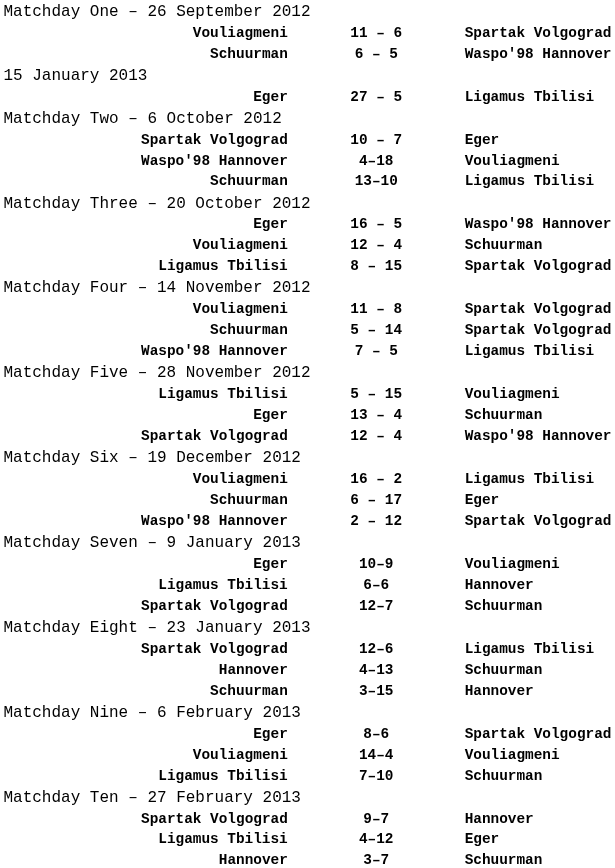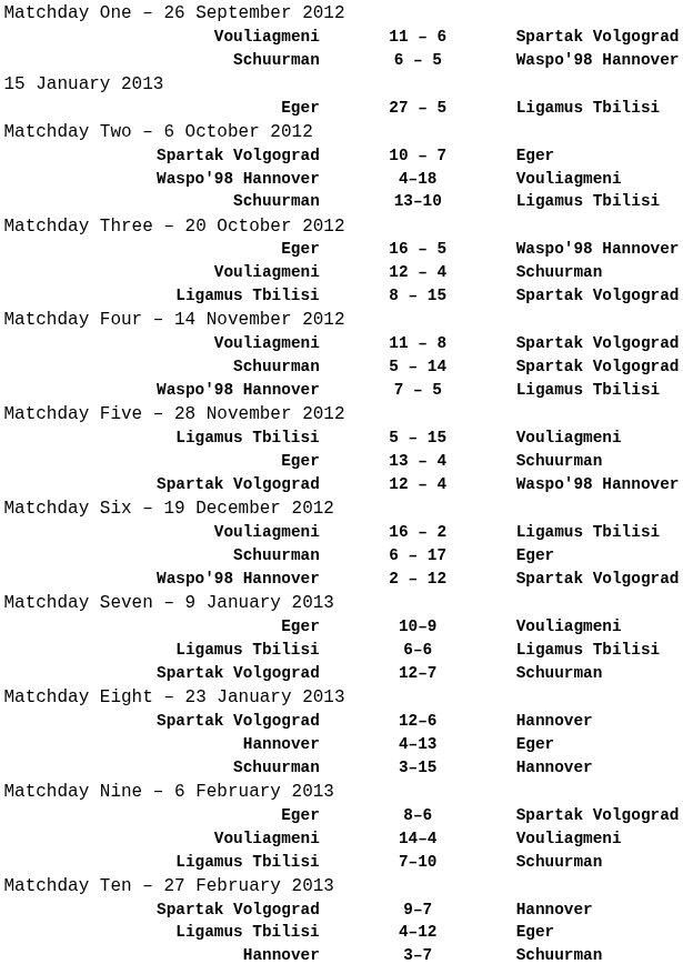 <table cellspacing=1>
 <tr>
 <th width=20%></th>
 <th width=12%></th>
 <th width=20%></th>
 </tr>
 <tr>
 <td colspan=3>Matchday One – 26 September 2012</td>
 </tr>
 <tr style=font-size:90%>
 <td align=right><strong>Vouliagmeni</strong></td>
 <td align=center><strong>11 – 6</strong></td>
 <td><strong>Spartak Volgograd</strong></td>
 </tr>
 <tr style=font-size:90%>
 <td align=right><strong>Schuurman</strong></td>
 <td align=center><strong>6 – 5 </strong></td>
 <td><strong>Waspo'98 Hannover</strong></td>
 </tr>
 <tr>
 <td>15 January 2013</td>
 </tr>
 <tr style=font-size:90%>
 <td align=right><strong>Eger</strong></td>
 <td align=center><strong>27 – 5 </strong></td>
 <td><strong>Ligamus Tbilisi</strong></td>
 </tr>
 <tr>
 <td colspan=3>Matchday Two – 6 October 2012</td>
 </tr>
 <tr style=font-size:90%>
 <td align=right><strong>Spartak Volgograd</strong></td>
 <td align=center><strong>10 – 7</strong></td>
 <td><strong>Eger</strong></td>
 </tr>
 <tr style=font-size:90%>
 <td align=right><strong>Waspo'98 Hannover</strong></td>
 <td align=center><strong>4–18</strong></td>
 <td><strong>Vouliagmeni</strong></td>
 </tr>
 <tr style=font-size:90%>
 <td align=right><strong>Schuurman</strong></td>
 <td align=center><strong>13–10</strong></td>
 <td><strong>Ligamus Tbilisi</strong></td>
 </tr>
 <tr>
 <td colspan=3>Matchday Three – 20 October 2012</td>
 </tr>
 <tr style=font-size:90%>
 <td align=right><strong>Eger</strong></td>
 <td align=center><strong>16 – 5</strong></td>
 <td><strong>Waspo'98 Hannover</strong></td>
 </tr>
 <tr style=font-size:90%>
 <td align=right><strong>Vouliagmeni</strong></td>
 <td align=center><strong>12 – 4 </strong></td>
 <td><strong>Schuurman</strong></td>
 </tr>
 <tr style=font-size:90%>
 <td align=right><strong>Ligamus Tbilisi</strong></td>
 <td align=center><strong>8 – 15 </strong></td>
 <td><strong>Spartak Volgograd</strong></td>
 </tr>
 <tr>
 <td colspan=3>Matchday Four – 14 November 2012</td>
 </tr>
 <tr style=font-size:90%>
 <td align=right><strong>Vouliagmeni</strong></td>
 <td align=center><strong>11 – 8</strong></td>
 <td><strong>Spartak Volgograd</strong></td>
 </tr>
 <tr style=font-size:90%>
 <td align=right><strong>Schuurman</strong></td>
 <td align=center><strong>5 – 14 </strong></td>
 <td><strong>Spartak Volgograd</strong></td>
 </tr>
 <tr style=font-size:90%>
 <td align=right><strong>Waspo'98 Hannover</strong></td>
 <td align=center><strong>7 – 5 </strong></td>
 <td><strong>Ligamus Tbilisi</strong></td>
 </tr>
 <tr>
 <td colspan=3>Matchday Five – 28 November 2012</td>
 </tr>
 <tr style=font-size:90%>
 <td align=right><strong>Ligamus Tbilisi</strong></td>
 <td align=center><strong>5 – 15</strong></td>
 <td><strong>Vouliagmeni</strong></td>
 </tr>
 <tr style=font-size:90%>
 <td align=right><strong>Eger</strong></td>
 <td align=center><strong>13 – 4 </strong></td>
 <td><strong>Schuurman</strong></td>
 </tr>
 <tr style=font-size:90%>
 <td align=right><strong>Spartak Volgograd</strong></td>
 <td align=center><strong>12 – 4 </strong></td>
 <td><strong>Waspo'98 Hannover</strong></td>
 </tr>
 <tr>
 <td colspan=3>Matchday Six – 19 December 2012</td>
 </tr>
 <tr style=font-size:90%>
 <td align=right><strong>Vouliagmeni</strong></td>
 <td align=center><strong>16 – 2</strong></td>
 <td><strong>Ligamus Tbilisi</strong></td>
 </tr>
 <tr style=font-size:90%>
 <td align=right><strong>Schuurman</strong></td>
 <td align=center><strong>6 – 17 </strong></td>
 <td><strong>Eger</strong></td>
 </tr>
 <tr style=font-size:90%>
 <td align=right><strong>Waspo'98 Hannover</strong></td>
 <td align=center><strong>2 – 12 </strong></td>
 <td><strong>Spartak Volgograd</strong></td>
 </tr>
 <tr>
 <td colspan=3>Matchday Seven – 9 January 2013</td>
 </tr>
 <tr style=font-size:90%>
 <td align=right><strong>Eger</strong></td>
 <td align=center><strong>10–9</strong></td>
 <td><strong>Vouliagmeni</strong></td>
 </tr>
 <tr style=font-size:90%>
 <td align=right><strong>Ligamus Tbilisi</strong></td>
 <td align=center><strong>6–6</strong></td>
-<td><strong>Hannover</strong></td>
+<td><strong>Ligamus Tbilisi</strong></td>
 </tr>
 <tr style=font-size:90%>
 <td align=right><strong>Spartak Volgograd</strong></td>
 <td align=center><strong>12–7</strong></td>
 <td><strong>Schuurman</strong></td>
 </tr>
 <tr>
 <td colspan=3>Matchday Eight – 23 January 2013</td>
 </tr>
 <tr style=font-size:90%>
 <td align=right><strong>Spartak Volgograd</strong></td>
 <td align=center><strong>12–6</strong></td>
-<td><strong>Ligamus Tbilisi</strong></td>
+<td><strong>Hannover</strong></td>
 </tr>
 <tr style=font-size:90%>
 <td align=right><strong>Hannover</strong></td>
 <td align=center><strong>4–13</strong></td>
-<td><strong>Schuurman</strong></td>
+<td><strong>Eger</strong></td>
 </tr>
 <tr style=font-size:90%>
 <td align=right><strong>Schuurman</strong></td>
 <td align=center><strong>3–15</strong></td>
 <td><strong>Hannover</strong></td>
 </tr>
 <tr>
 <td colspan=3>Matchday Nine – 6 February 2013</td>
 </tr>
 <tr style=font-size:90%>
 <td align=right><strong>Eger</strong></td>
 <td align=center><strong>8–6</strong></td>
 <td><strong>Spartak Volgograd</strong></td>
 </tr>
 <tr style=font-size:90%>
 <td align=right><strong>Vouliagmeni</strong></td>
 <td align=center><strong>14–4</strong></td>
 <td><strong>Vouliagmeni</strong></td>
 </tr>
 <tr style=font-size:90%>
 <td align=right><strong>Ligamus Tbilisi</strong></td>
 <td align=center><strong>7–10</strong></td>
 <td><strong>Schuurman</strong></td>
 </tr>
 <tr>
 <td colspan=3>Matchday Ten – 27 February 2013</td>
 </tr>
 <tr style=font-size:90%>
 <td align=right><strong>Spartak Volgograd</strong></td>
 <td align=center><strong>9–7</strong></td>
 <td><strong>Hannover</strong></td>
 </tr>
 <tr style=font-size:90%>
 <td align=right><strong>Ligamus Tbilisi</strong></td>
 <td align=center><strong>4–12</strong></td>
 <td><strong>Eger</strong></td>
 </tr>
 <tr style=font-size:90%>
 <td align=right><strong>Hannover</strong></td>
 <td align=center><strong>3–7</strong></td>
 <td><strong>Schuurman</strong></td>
 </tr>
 <tr>
 </tr>
 </table>
